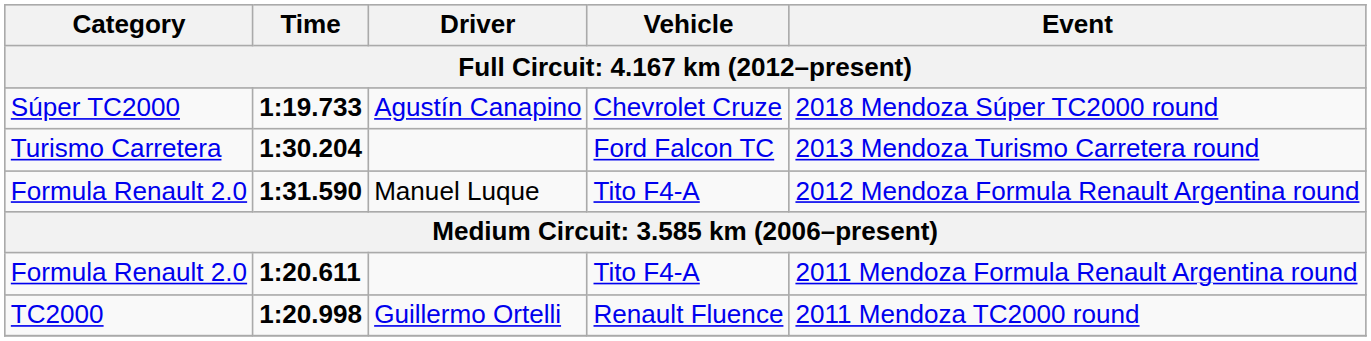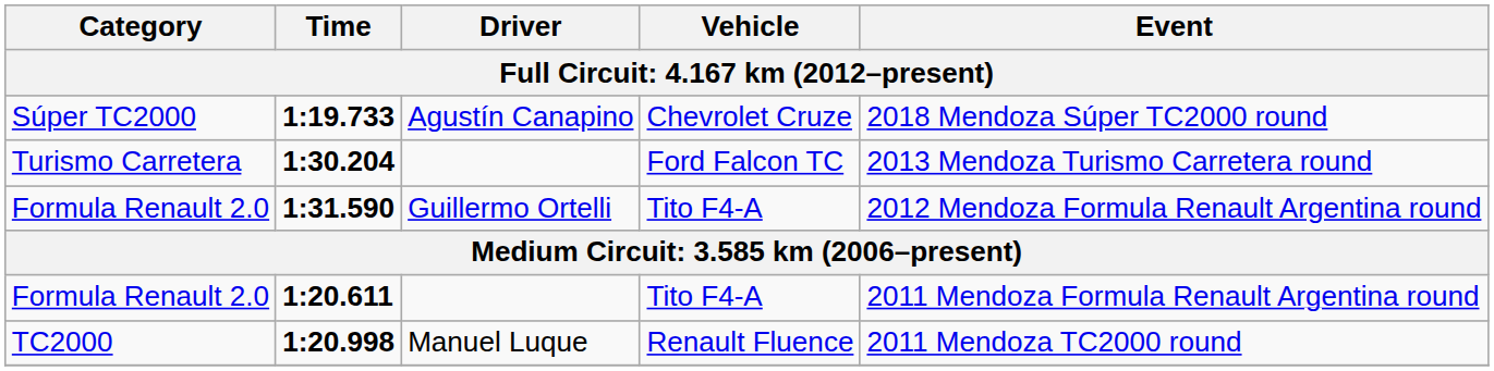 <table class="wikitable">
 <tr>
 <th>Category</th>
 <th>Time</th>
 <th>Driver</th>
 <th>Vehicle</th>
 <th>Event</th>
 </tr>
 <tr>
 <th colspan=5>Full Circuit: 4.167 km (2012–present)</th>
 </tr>
 <tr>
 <td><a href='#'>Súper TC2000</a></td>
 <td><strong>1:19.733</strong></td>
 <td><a href='#'>Agustín Canapino</a></td>
 <td><a href='#'>Chevrolet Cruze</a></td>
 <td><a href='#'>2018 Mendoza Súper TC2000 round</a></td>
 </tr>
 <tr>
 <td><a href='#'>Turismo Carretera</a></td>
 <td><strong>1:30.204</strong></td>
 <td></td>
 <td><a href='#'>Ford Falcon TC</a></td>
 <td><a href='#'>2013 Mendoza Turismo Carretera round</a></td>
 </tr>
 <tr>
 <td><a href='#'>Formula Renault 2.0</a></td>
 <td><strong>1:31.590</strong></td>
-<td>Manuel Luque</td>
+<td><a href='#'>Guillermo Ortelli</a></td>
 <td><a href='#'>Tito F4-A</a></td>
 <td><a href='#'>2012 Mendoza Formula Renault Argentina round</a></td>
 </tr>
 <tr>
 <th colspan=5>Medium Circuit: 3.585 km (2006–present)</th>
 </tr>
 <tr>
 <td><a href='#'>Formula Renault 2.0</a></td>
 <td><strong>1:20.611</strong></td>
 <td></td>
 <td><a href='#'>Tito F4-A</a></td>
 <td><a href='#'>2011 Mendoza Formula Renault Argentina round</a></td>
 </tr>
 <tr>
 <td><a href='#'>TC2000</a></td>
 <td><strong>1:20.998</strong></td>
-<td><a href='#'>Guillermo Ortelli</a></td>
+<td>Manuel Luque</td>
 <td><a href='#'>Renault Fluence</a></td>
 <td><a href='#'>2011 Mendoza TC2000 round</a></td>
 </tr>
 <tr>
 </tr>
 </table>
